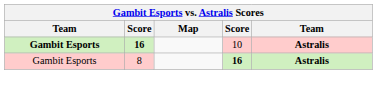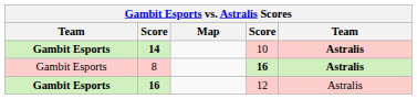 <table class="wikitable" style="text-align: center;">
 <tr>
 <th colspan=5><a href='#'>Gambit Esports</a> vs.  <a href='#'>Astralis</a> Scores</th>
 </tr>
 <tr>
 <th width="181px">Team</th>
 <th width="20px">Score</th>
 <th width="100px">Map</th>
 <th width="20px">Score</th>
 <th width="181px">Team</th>
 </tr>
 <tr>
 <td style="background: #D0F0C0;"><strong>Gambit Esports</strong></td>
-<td style="background: #D0F0C0;"><strong>16</strong></td>
+<td style="background: #D0F0C0;"><strong>14</strong></td>
 <td></td>
 <td style="background: #FFCCCC;">10</td>
 <td style="background: #FFCCCC;"><strong>Astralis</strong></td>
 </tr>
 <tr>
 <td style="background: #FFCCCC;">Gambit Esports</td>
 <td style="background: #FFCCCC;">8</td>
 <td></td>
 <td style="background: #D0F0C0;"><strong>16</strong></td>
 <td style="background: #D0F0C0;"><strong>Astralis</strong></td>
 </tr>
+<tr>
+<td style="background: #D0F0C0;"><strong>Gambit Esports</strong></td>
+<td style="background: #D0F0C0;"><strong>16</strong></td>
+<td></td>
+<td style="background: #FFCCCC;">12</td>
+<td style="background: #FFCCCC;">Astralis</td>
+</tr>
 </table>
